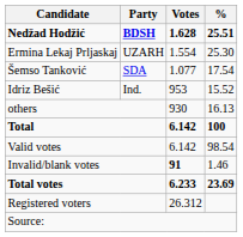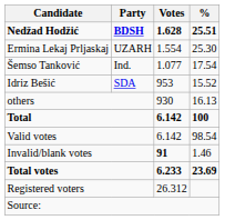 <table class="wikitable" style="text-align: left;">
 <tr>
 <th>Candidate</th>
 <th>Party</th>
 <th>Votes</th>
 <th>%</th>
 </tr>
 <tr>
 <td><strong>Nedžad Hodžić</strong></td>
 <td><a href='#'><strong>BDSH</strong></a></td>
 <td><strong>1.628</strong></td>
 <td><strong>25.51</strong></td>
 </tr>
 <tr>
 <td>Ermina Lekaj Prljaskaj</td>
 <td>UZARH</td>
 <td>1.554</td>
 <td>25.30</td>
 </tr>
 <tr>
 <td>Šemso Tanković</td>
-<td><a href='#'>SDA</a></td>
+<td>Ind.</td>
 <td>1.077</td>
 <td>17.54</td>
 </tr>
 <tr>
 <td>Idriz Bešić</td>
-<td>Ind.</td>
+<td><a href='#'>SDA</a></td>
 <td>953</td>
 <td>15.52</td>
 </tr>
 <tr>
 <td colspan="2">others</td>
 <td>930</td>
 <td>16.13</td>
 </tr>
 <tr>
 <td colspan="2"><strong>Total</strong></td>
 <td><strong>6.142</strong></td>
 <td><strong>100</strong></td>
 </tr>
 <tr>
 <td colspan="2">Valid votes</td>
 <td>6.142</td>
 <td>98.54</td>
 </tr>
 <tr>
 <td colspan="2">Invalid/blank votes</td>
 <td><strong>91</strong></td>
 <td>1.46</td>
 </tr>
 <tr>
 <td colspan="2"><strong>Total votes</strong></td>
 <td><strong>6.233</strong></td>
 <td><strong>23.69</strong></td>
 </tr>
 <tr>
 <td colspan="2">Registered voters</td>
 <td>26.312</td>
 <td></td>
 </tr>
 <tr>
 <td colspan="4">Source: </td>
 </tr>
 </table>
